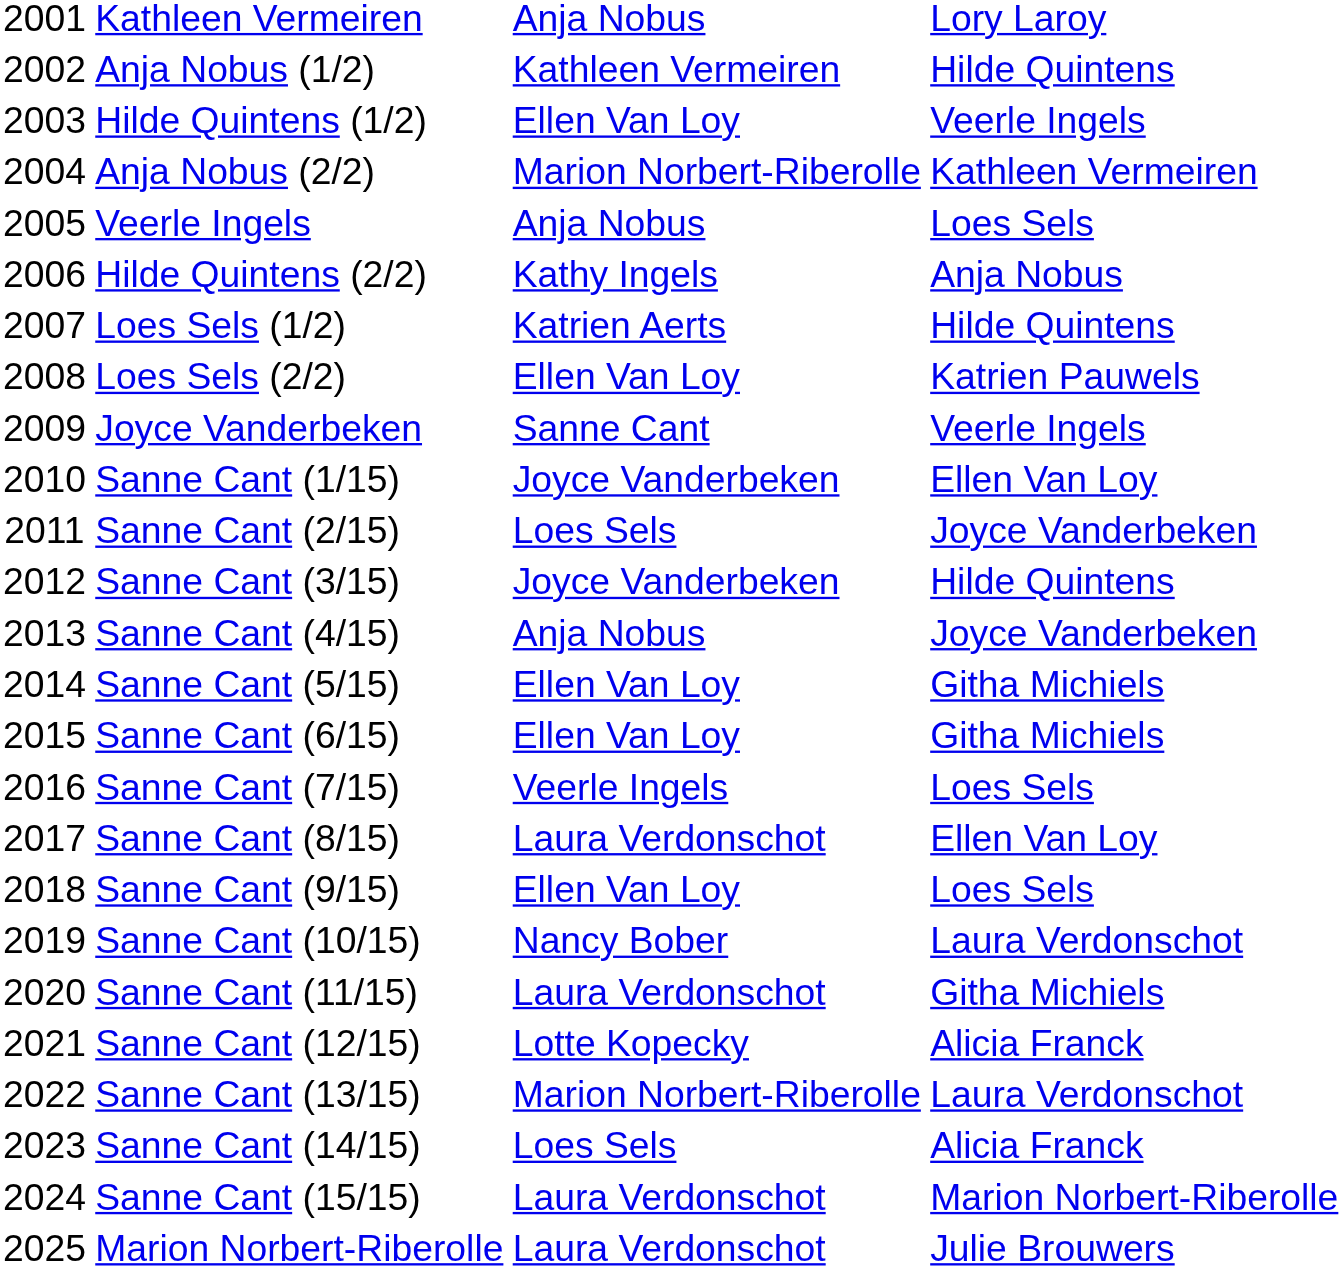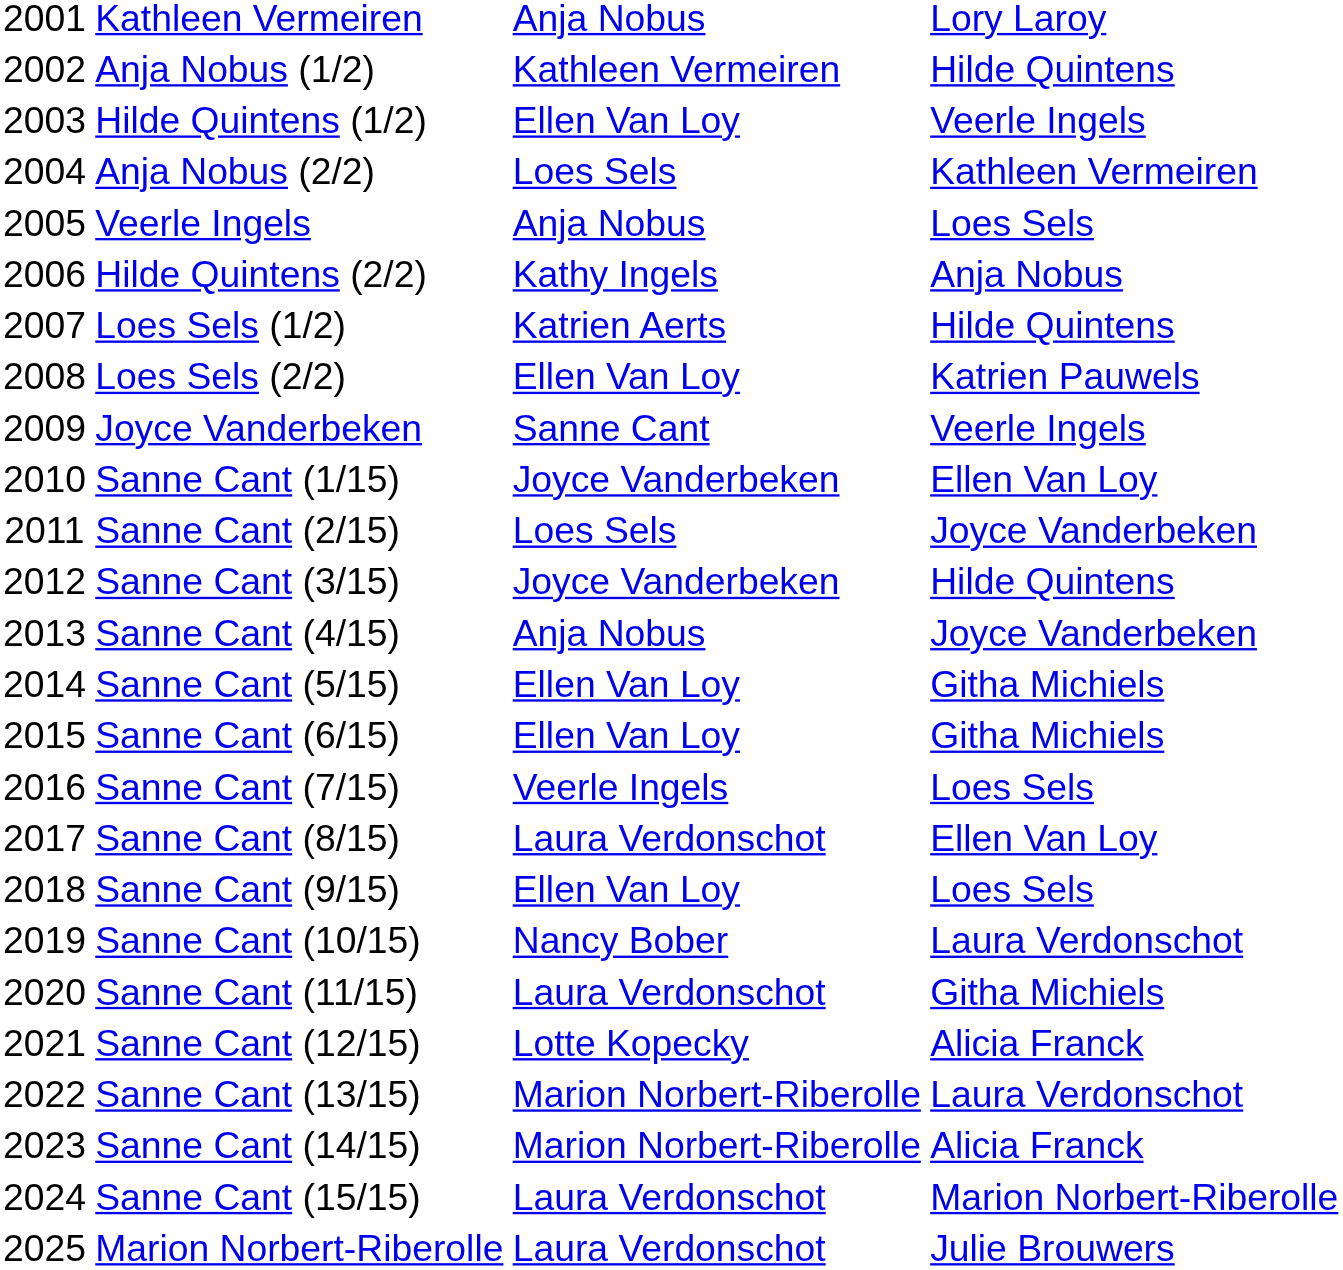 <table>
 <tr>
 <td align="center">2001</td>
 <td><a href='#'>Kathleen Vermeiren</a></td>
 <td><a href='#'>Anja Nobus</a></td>
 <td><a href='#'>Lory Laroy</a></td>
 </tr>
 <tr>
 <td align="center">2002</td>
 <td><a href='#'>Anja Nobus</a> (1/2)</td>
 <td><a href='#'>Kathleen Vermeiren</a></td>
 <td><a href='#'>Hilde Quintens</a></td>
 </tr>
 <tr>
 <td align="center">2003</td>
 <td><a href='#'>Hilde Quintens</a> (1/2)</td>
 <td><a href='#'>Ellen Van Loy</a></td>
 <td><a href='#'>Veerle Ingels</a></td>
 </tr>
 <tr>
 <td align="center">2004</td>
 <td><a href='#'>Anja Nobus</a> (2/2)</td>
-<td><a href='#'>Marion Norbert-Riberolle</a></td>
+<td><a href='#'>Loes Sels</a></td>
 <td><a href='#'>Kathleen Vermeiren</a></td>
 </tr>
 <tr>
 <td align="center">2005</td>
 <td><a href='#'>Veerle Ingels</a></td>
 <td><a href='#'>Anja Nobus</a></td>
 <td><a href='#'>Loes Sels</a></td>
 </tr>
 <tr>
 <td align="center">2006</td>
 <td><a href='#'>Hilde Quintens</a> (2/2)</td>
 <td><a href='#'>Kathy Ingels</a></td>
 <td><a href='#'>Anja Nobus</a></td>
 </tr>
 <tr>
 <td align="center">2007</td>
 <td><a href='#'>Loes Sels</a> (1/2)</td>
 <td><a href='#'>Katrien Aerts</a></td>
 <td><a href='#'>Hilde Quintens</a></td>
 </tr>
 <tr>
 <td align="center">2008</td>
 <td><a href='#'>Loes Sels</a> (2/2)</td>
 <td><a href='#'>Ellen Van Loy</a></td>
 <td><a href='#'>Katrien Pauwels</a></td>
 </tr>
 <tr>
 <td align="center">2009</td>
 <td><a href='#'>Joyce Vanderbeken</a></td>
 <td><a href='#'>Sanne Cant</a></td>
 <td><a href='#'>Veerle Ingels</a></td>
 </tr>
 <tr>
 <td align="center">2010</td>
 <td><a href='#'>Sanne Cant</a> (1/15)</td>
 <td><a href='#'>Joyce Vanderbeken</a></td>
 <td><a href='#'>Ellen Van Loy</a></td>
 </tr>
 <tr>
 <td align="center">2011</td>
 <td><a href='#'>Sanne Cant</a> (2/15)</td>
 <td><a href='#'>Loes Sels</a></td>
 <td><a href='#'>Joyce Vanderbeken</a></td>
 </tr>
 <tr>
 <td align="center">2012</td>
 <td><a href='#'>Sanne Cant</a> (3/15)</td>
 <td><a href='#'>Joyce Vanderbeken</a></td>
 <td><a href='#'>Hilde Quintens</a></td>
 </tr>
 <tr>
 <td align="center">2013</td>
 <td><a href='#'>Sanne Cant</a> (4/15)</td>
 <td><a href='#'>Anja Nobus</a></td>
 <td><a href='#'>Joyce Vanderbeken</a></td>
 </tr>
 <tr>
 <td align="center">2014</td>
 <td><a href='#'>Sanne Cant</a> (5/15)</td>
 <td><a href='#'>Ellen Van Loy</a></td>
 <td><a href='#'>Githa Michiels</a></td>
 </tr>
 <tr>
 <td align="center">2015</td>
 <td><a href='#'>Sanne Cant</a> (6/15)</td>
 <td><a href='#'>Ellen Van Loy</a></td>
 <td><a href='#'>Githa Michiels</a></td>
 </tr>
 <tr>
 <td align="center">2016</td>
 <td><a href='#'>Sanne Cant</a> (7/15)</td>
 <td><a href='#'>Veerle Ingels</a></td>
 <td><a href='#'>Loes Sels</a></td>
 </tr>
 <tr>
 <td align="center">2017</td>
 <td><a href='#'>Sanne Cant</a> (8/15)</td>
 <td><a href='#'>Laura Verdonschot</a></td>
 <td><a href='#'>Ellen Van Loy</a></td>
 </tr>
 <tr>
 <td align="center">2018</td>
 <td><a href='#'>Sanne Cant</a> (9/15)</td>
 <td><a href='#'>Ellen Van Loy</a></td>
 <td><a href='#'>Loes Sels</a></td>
 </tr>
 <tr>
 <td align="center">2019</td>
 <td><a href='#'>Sanne Cant</a> (10/15)</td>
 <td><a href='#'>Nancy Bober</a></td>
 <td><a href='#'>Laura Verdonschot</a></td>
 </tr>
 <tr>
 <td align="center">2020</td>
 <td><a href='#'>Sanne Cant</a> (11/15)</td>
 <td><a href='#'>Laura Verdonschot</a></td>
 <td><a href='#'>Githa Michiels</a></td>
 </tr>
 <tr>
 <td align="center">2021</td>
 <td><a href='#'>Sanne Cant</a> (12/15)</td>
 <td><a href='#'>Lotte Kopecky</a></td>
 <td><a href='#'>Alicia Franck</a></td>
 </tr>
 <tr>
 <td align="center">2022</td>
 <td><a href='#'>Sanne Cant</a> (13/15)</td>
 <td><a href='#'>Marion Norbert-Riberolle</a></td>
 <td><a href='#'>Laura Verdonschot</a></td>
 </tr>
 <tr>
 <td align="center">2023</td>
 <td><a href='#'>Sanne Cant</a> (14/15)</td>
-<td><a href='#'>Loes Sels</a></td>
+<td><a href='#'>Marion Norbert-Riberolle</a></td>
 <td><a href='#'>Alicia Franck</a></td>
 </tr>
 <tr>
 <td align="center">2024</td>
 <td><a href='#'>Sanne Cant</a> (15/15)</td>
 <td><a href='#'>Laura Verdonschot</a></td>
 <td><a href='#'>Marion Norbert-Riberolle</a></td>
 </tr>
 <tr>
 <td align="center">2025</td>
 <td><a href='#'>Marion Norbert-Riberolle</a></td>
 <td><a href='#'>Laura Verdonschot</a></td>
 <td><a href='#'>Julie Brouwers</a></td>
 </tr>
 <tr>
 </tr>
 </table>
